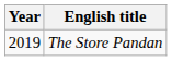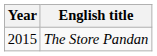 <table class="wikitable sortable">
 <tr>
 <th>Year</th>
 <th>English title</th>
 </tr>
 <tr>
-<td>2019</td>
+<td>2015</td>
 <td><em>The Store Pandan</em></td>
 </tr>
 </table>
